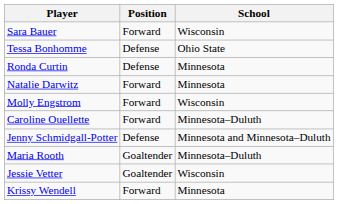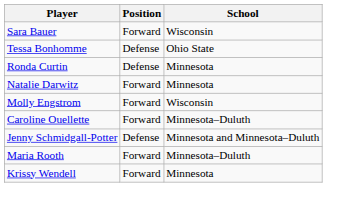 <table class="wikitable sortable">
 <tr>
 <th>Player</th>
 <th>Position</th>
 <th>School</th>
 </tr>
 <tr>
 <td> <a href='#'>Sara Bauer</a></td>
 <td>Forward</td>
 <td>Wisconsin</td>
 </tr>
 <tr>
 <td> <a href='#'>Tessa Bonhomme</a></td>
 <td>Defense</td>
 <td>Ohio State</td>
 </tr>
 <tr>
 <td> <a href='#'>Ronda Curtin</a></td>
 <td>Defense</td>
 <td>Minnesota</td>
 </tr>
 <tr>
 <td> <a href='#'>Natalie Darwitz</a></td>
 <td>Forward</td>
 <td>Minnesota</td>
 </tr>
 <tr>
 <td> <a href='#'>Molly Engstrom</a></td>
 <td>Forward</td>
 <td>Wisconsin</td>
 </tr>
 <tr>
 <td> <a href='#'>Caroline Ouellette</a></td>
 <td>Forward</td>
 <td>Minnesota–Duluth</td>
 </tr>
 <tr>
 <td> <a href='#'>Jenny Schmidgall-Potter</a></td>
 <td>Defense</td>
 <td>Minnesota and Minnesota–Duluth</td>
 </tr>
 <tr>
 <td> <a href='#'>Maria Rooth</a></td>
-<td>Goaltender</td>
+<td>Forward</td>
 <td>Minnesota–Duluth</td>
-</tr>
-<tr>
-<td> <a href='#'>Jessie Vetter</a></td>
-<td>Goaltender</td>
-<td>Wisconsin</td>
 </tr>
 <tr>
 <td> <a href='#'>Krissy Wendell</a></td>
 <td>Forward</td>
 <td>Minnesota</td>
 </tr>
 </table>
